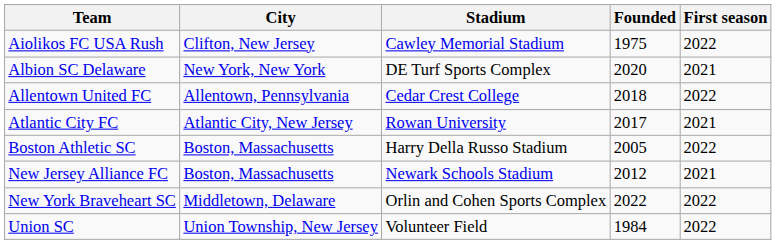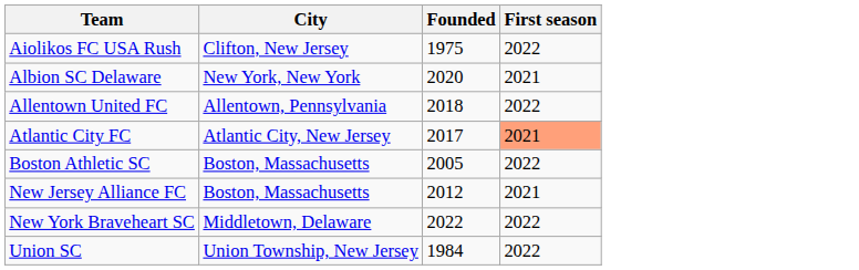 <table class="wikitable sortable">
 <tr>
 <th scope="col">Team</th>
 <th scope="col">City</th>
-<th scope="col">Stadium</th>
 <th scope="col">Founded</th>
 <th scope="col">First season</th>
 </tr>
 <tr>
 <td><a href='#'>Aiolikos FC USA Rush</a></td>
 <td><a href='#'>Clifton, New Jersey</a></td>
-<td><a href='#'>Cawley Memorial Stadium</a></td>
 <td>1975</td>
 <td>2022</td>
 </tr>
 <tr>
 <td><a href='#'>Albion SC Delaware</a></td>
 <td><a href='#'>New York, New York</a></td>
-<td>DE Turf Sports Complex</td>
 <td>2020</td>
 <td>2021</td>
 </tr>
 <tr>
 <td><a href='#'>Allentown United FC</a></td>
 <td><a href='#'>Allentown, Pennsylvania</a></td>
-<td><a href='#'>Cedar Crest College</a></td>
 <td>2018</td>
 <td>2022</td>
 </tr>
 <tr>
 <td><a href='#'>Atlantic City FC</a></td>
 <td><a href='#'>Atlantic City, New Jersey</a></td>
-<td><a href='#'>Rowan University</a></td>
 <td>2017</td>
-<td>2021</td>
+<td style="background: lightsalmon;">2021</td>
 </tr>
 <tr>
 <td><a href='#'>Boston Athletic SC</a></td>
 <td><a href='#'>Boston, Massachusetts</a></td>
-<td>Harry Della Russo Stadium</td>
 <td>2005</td>
 <td>2022</td>
 </tr>
 <tr>
 <td><a href='#'>New Jersey Alliance FC</a></td>
 <td><a href='#'>Boston, Massachusetts</a></td>
-<td><a href='#'>Newark Schools Stadium</a></td>
 <td>2012</td>
 <td>2021</td>
 </tr>
 <tr>
 <td><a href='#'>New York Braveheart SC</a></td>
 <td><a href='#'>Middletown, Delaware</a></td>
-<td>Orlin and Cohen Sports Complex</td>
 <td>2022</td>
 <td>2022</td>
 </tr>
 <tr>
 <td><a href='#'>Union SC</a></td>
 <td><a href='#'>Union Township, New Jersey</a></td>
-<td>Volunteer Field</td>
 <td>1984</td>
 <td>2022</td>
 </tr>
 </table>
